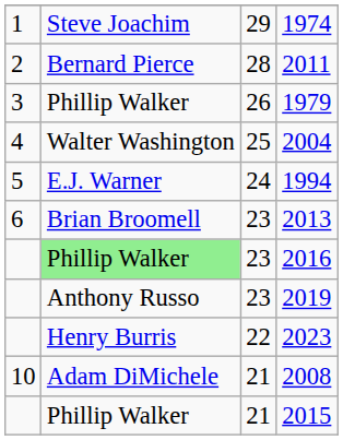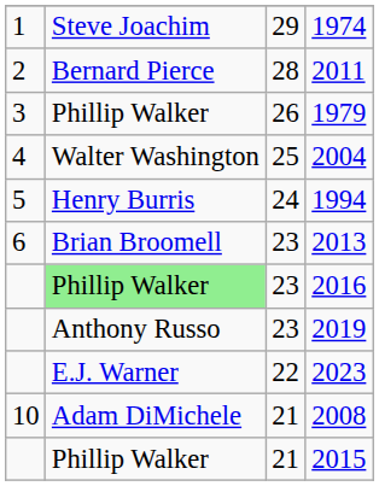 <table class="wikitable">
 <tr>
 </tr>
 <tr>
 <td>1</td>
 <td><a href='#'>Steve Joachim</a></td>
 <td><abbr>29</abbr></td>
 <td><a href='#'>1974</a></td>
 </tr>
 <tr>
 <td>2</td>
 <td><a href='#'>Bernard Pierce</a></td>
 <td><abbr>28</abbr></td>
 <td><a href='#'>2011</a></td>
 </tr>
 <tr>
 <td>3</td>
 <td>Phillip Walker</td>
 <td><abbr>26</abbr></td>
 <td><a href='#'>1979</a></td>
 </tr>
 <tr>
 <td>4</td>
 <td>Walter Washington</td>
 <td><abbr>25</abbr></td>
 <td><a href='#'>2004</a></td>
 </tr>
 <tr>
 <td>5</td>
-<td><a href='#'>E.J. Warner</a></td>
+<td><a href='#'>Henry Burris</a></td>
 <td><abbr>24</abbr></td>
 <td><a href='#'>1994</a></td>
 </tr>
 <tr>
 <td>6</td>
 <td><a href='#'>Brian Broomell</a></td>
 <td><abbr>23</abbr></td>
 <td><a href='#'>2013</a></td>
 </tr>
 <tr>
 <td></td>
 <td style="background: lightgreen;">Phillip Walker</td>
 <td><abbr>23</abbr></td>
 <td><a href='#'>2016</a></td>
 </tr>
 <tr>
 <td></td>
 <td>Anthony Russo</td>
 <td><abbr>23</abbr></td>
 <td><a href='#'>2019</a></td>
 </tr>
 <tr>
 <td></td>
-<td><a href='#'>Henry Burris</a></td>
+<td><a href='#'>E.J. Warner</a></td>
 <td><abbr>22</abbr></td>
 <td><a href='#'>2023</a></td>
 </tr>
 <tr>
 <td>10</td>
 <td><a href='#'>Adam DiMichele</a></td>
 <td><abbr>21</abbr></td>
 <td><a href='#'>2008</a></td>
 </tr>
 <tr>
 <td></td>
 <td>Phillip Walker</td>
 <td><abbr>21</abbr></td>
 <td><a href='#'>2015</a></td>
 </tr>
 </table>
